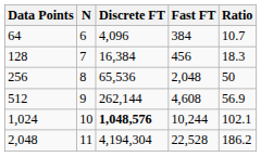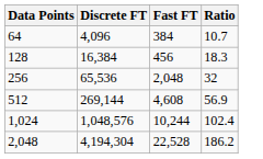 <table class="wikitable">
 <tr>
 <th align="right">Data Points</th>
-<th>N</th>
 <th>Discrete FT</th>
 <th>Fast FT</th>
 <th>Ratio</th>
 </tr>
 <tr>
 <td>64</td>
-<td>6</td>
 <td>4,096</td>
 <td>384</td>
 <td>10.7</td>
 </tr>
 <tr>
 <td>128</td>
-<td>7</td>
 <td>16,384</td>
 <td>456</td>
 <td>18.3</td>
 </tr>
 <tr>
 <td>256</td>
-<td>8</td>
 <td>65,536</td>
 <td>2,048</td>
-<td>50</td>
+<td>32</td>
 </tr>
 <tr>
 <td>512</td>
-<td>9</td>
-<td>262,144</td>
+<td>269,144</td>
 <td>4,608</td>
 <td>56.9</td>
 </tr>
 <tr>
 <td>1,024</td>
-<td>10</td>
-<td><strong>1,048,576</strong></td>
+<td>1,048,576</td>
 <td>10,244</td>
-<td>102.1</td>
+<td>102.4</td>
 </tr>
 <tr>
 <td>2,048</td>
-<td>11</td>
 <td>4,194,304</td>
 <td>22,528</td>
 <td>186.2</td>
 </tr>
 </table>
